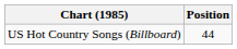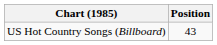 <table class="wikitable">
 <tr>
 <th>Chart (1985)</th>
 <th>Position</th>
 </tr>
 <tr>
 <td>US Hot Country Songs (<em>Billboard</em>)</td>
-<td align="center">44</td>
+<td align="center">43</td>
 </tr>
 </table>
